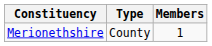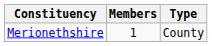 <table class="wikitable sortable">
 <tr>
 <th>Constituency</th>
+<th>Members</th>
 <th>Type</th>
-<th>Members</th>
 </tr>
 <tr>
 <td><a href='#'>Merionethshire</a></td>
+<td align="center">1</td>
 <td>County</td>
-<td align="center">1</td>
 </tr>
 </table>
